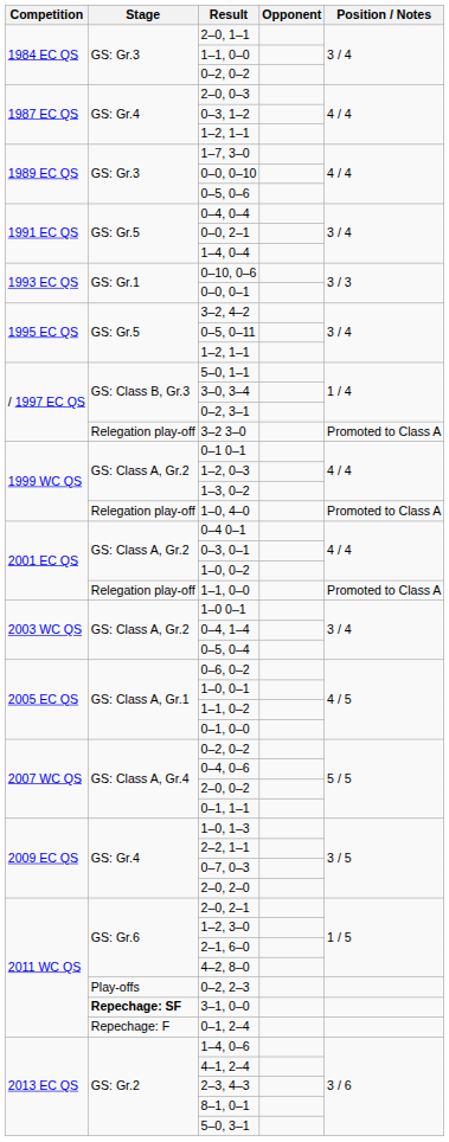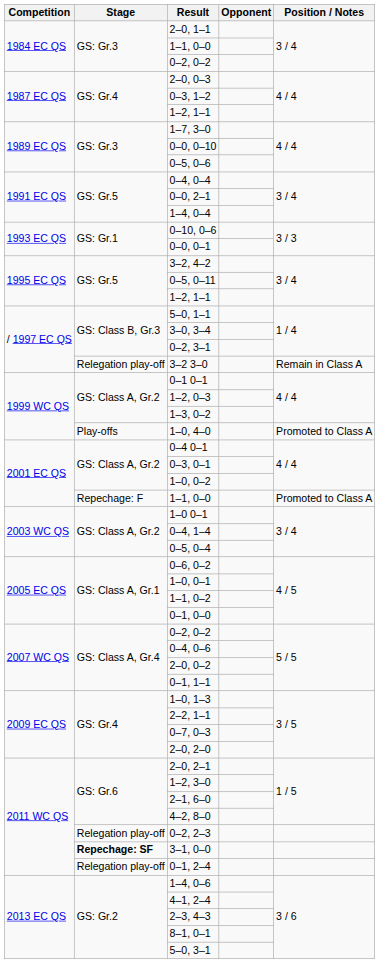 <table class="wikitable mw-collapsible mw-collapsed">
 <tr>
 <th>Competition</th>
 <th>Stage</th>
 <th>Result</th>
 <th>Opponent</th>
 <th>Position / Notes</th>
 </tr>
 <tr>
 <td rowspan=3><a href='#'>1984 EC QS</a></td>
 <td rowspan=3>GS: Gr.3</td>
 <td>2–0, 1–1</td>
 <td></td>
 <td rowspan=3>3 / 4</td>
 </tr>
 <tr>
 <td>1–1, 0–0</td>
 <td></td>
 </tr>
 <tr>
 <td>0–2, 0–2</td>
 <td></td>
 </tr>
 <tr>
 <td rowspan=3> <a href='#'>1987 EC QS</a></td>
 <td rowspan=3>GS: Gr.4</td>
 <td>2–0, 0–3</td>
 <td></td>
 <td rowspan=3>4 / 4</td>
 </tr>
 <tr>
 <td>0–3, 1–2</td>
 <td></td>
 </tr>
 <tr>
 <td>1–2, 1–1</td>
 <td></td>
 </tr>
 <tr>
 <td rowspan=3> <a href='#'>1989 EC QS</a></td>
 <td rowspan=3>GS: Gr.3</td>
 <td>1–7, 3–0</td>
 <td></td>
 <td rowspan=3>4 / 4</td>
 </tr>
 <tr>
 <td>0–0, 0–10</td>
 <td></td>
 </tr>
 <tr>
 <td>0–5, 0–6</td>
 <td></td>
 </tr>
 <tr>
 <td rowspan=3> <a href='#'>1991 EC QS</a></td>
 <td rowspan=3>GS: Gr.5</td>
 <td>0–4, 0–4</td>
 <td></td>
 <td rowspan=3>3 / 4</td>
 </tr>
 <tr>
 <td>0–0, 2–1</td>
 <td></td>
 </tr>
 <tr>
 <td>1–4, 0–4</td>
 <td></td>
 </tr>
 <tr>
 <td rowspan=2> <a href='#'>1993 EC QS</a></td>
 <td rowspan=2>GS: Gr.1</td>
 <td>0–10, 0–6</td>
 <td></td>
 <td rowspan=2>3 / 3</td>
 </tr>
 <tr>
 <td>0–0, 0–1</td>
 <td></td>
 </tr>
 <tr>
 <td rowspan=3> <a href='#'>1995 EC QS</a></td>
 <td rowspan=3>GS: Gr.5</td>
 <td>3–2, 4–2</td>
 <td></td>
 <td rowspan=3>3 / 4</td>
 </tr>
 <tr>
 <td>0–5, 0–11</td>
 <td></td>
 </tr>
 <tr>
 <td>1–2, 1–1</td>
 <td></td>
 </tr>
 <tr>
 <td rowspan=4>/ <a href='#'>1997 EC QS</a></td>
 <td rowspan=3>GS: Class B, Gr.3</td>
 <td>5–0, 1–1</td>
 <td></td>
 <td rowspan=3>1 / 4</td>
 </tr>
 <tr>
 <td>3–0, 3–4</td>
 <td></td>
 </tr>
 <tr>
 <td>0–2, 3–1</td>
 <td></td>
 </tr>
 <tr>
 <td>Relegation play-off</td>
 <td>3–2 3–0</td>
 <td></td>
-<td>Promoted to Class A</td>
+<td>Remain in Class A</td>
 </tr>
 <tr>
 <td rowspan=4> <a href='#'>1999 WC QS</a></td>
 <td rowspan=3>GS: Class A, Gr.2</td>
 <td>0–1 0–1</td>
 <td></td>
 <td rowspan=3>4 / 4</td>
 </tr>
 <tr>
 <td>1–2, 0–3</td>
 <td></td>
 </tr>
 <tr>
 <td>1–3, 0–2</td>
 <td></td>
 </tr>
 <tr>
-<td>Relegation play-off</td>
+<td>Play-offs</td>
 <td>1–0, 4–0</td>
 <td></td>
 <td>Promoted to Class A</td>
 </tr>
 <tr>
 <td rowspan=4> <a href='#'>2001 EC QS</a></td>
 <td rowspan=3>GS: Class A, Gr.2</td>
 <td>0–4 0–1</td>
 <td></td>
 <td rowspan=3>4 / 4</td>
 </tr>
 <tr>
 <td>0–3, 0–1</td>
 <td></td>
 </tr>
 <tr>
 <td>1–0, 0–2</td>
 <td></td>
 </tr>
 <tr>
-<td>Relegation play-off</td>
+<td>Repechage: F</td>
 <td>1–1, 0–0</td>
 <td></td>
 <td>Promoted to Class A</td>
 </tr>
 <tr>
 <td rowspan=3> <a href='#'>2003 WC QS</a></td>
 <td rowspan=3>GS: Class A, Gr.2</td>
 <td>1–0 0–1</td>
 <td></td>
 <td rowspan=3>3 / 4</td>
 </tr>
 <tr>
 <td>0–4, 1–4</td>
 <td></td>
 </tr>
 <tr>
 <td>0–5, 0–4</td>
 <td></td>
 </tr>
 <tr>
 <td rowspan=4> <a href='#'>2005 EC QS</a></td>
 <td rowspan=4>GS: Class A, Gr.1</td>
 <td>0–6, 0–2</td>
 <td></td>
 <td rowspan=4>4 / 5</td>
 </tr>
 <tr>
 <td>1–0, 0–1</td>
 <td></td>
 </tr>
 <tr>
 <td>1–1, 0–2</td>
 <td></td>
 </tr>
 <tr>
 <td>0–1, 0–0</td>
 <td></td>
 </tr>
 <tr>
 <td rowspan=4> <a href='#'>2007 WC QS</a></td>
 <td rowspan=4>GS: Class A, Gr.4</td>
 <td>0–2, 0–2</td>
 <td></td>
 <td rowspan=4>5 / 5</td>
 </tr>
 <tr>
 <td>0–4, 0–6</td>
 <td></td>
 </tr>
 <tr>
 <td>2–0, 0–2</td>
 <td></td>
 </tr>
 <tr>
 <td>0–1, 1–1</td>
 <td></td>
 </tr>
 <tr>
 <td rowspan=4> <a href='#'>2009 EC QS</a></td>
 <td rowspan=4>GS: Gr.4</td>
 <td>1–0, 1–3</td>
 <td></td>
 <td rowspan=4>3 / 5</td>
 </tr>
 <tr>
 <td>2–2, 1–1</td>
 <td></td>
 </tr>
 <tr>
 <td>0–7, 0–3</td>
 <td></td>
 </tr>
 <tr>
 <td>2–0, 2–0</td>
 <td></td>
 </tr>
 <tr>
 <td rowspan=7> <a href='#'>2011 WC QS</a></td>
 <td rowspan=4>GS: Gr.6</td>
 <td>2–0, 2–1</td>
 <td></td>
 <td rowspan=4>1 / 5</td>
 </tr>
 <tr>
 <td>1–2, 3–0</td>
 <td></td>
 </tr>
 <tr>
 <td>2–1, 6–0</td>
 <td></td>
 </tr>
 <tr>
 <td>4–2, 8–0</td>
 <td></td>
 </tr>
 <tr>
-<td>Play-offs</td>
+<td>Relegation play-off</td>
 <td>0–2, 2–3</td>
 <td></td>
 <td></td>
 </tr>
 <tr>
 <td><strong>Repechage: SF</strong></td>
 <td>3–1, 0–0</td>
 <td></td>
 <td></td>
 </tr>
 <tr>
-<td>Repechage: F</td>
+<td>Relegation play-off</td>
 <td>0–1, 2–4</td>
 <td></td>
 <td></td>
 </tr>
 <tr>
 <td rowspan=5> <a href='#'>2013 EC QS</a></td>
 <td rowspan=5>GS: Gr.2</td>
 <td>1–4, 0–6</td>
 <td></td>
 <td rowspan=5>3 / 6</td>
 </tr>
 <tr>
 <td>4–1, 2–4</td>
 <td></td>
 </tr>
 <tr>
 <td>2–3, 4–3</td>
 <td></td>
 </tr>
 <tr>
 <td>8–1, 0–1</td>
 <td></td>
 </tr>
 <tr>
 <td>5–0, 3–1</td>
 <td></td>
 </tr>
 </table>
